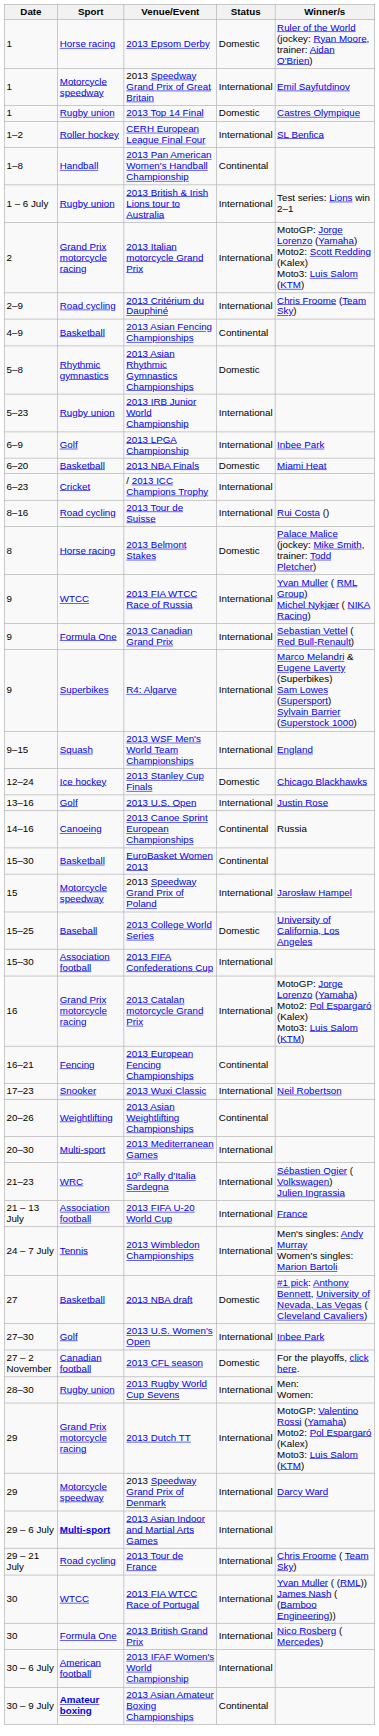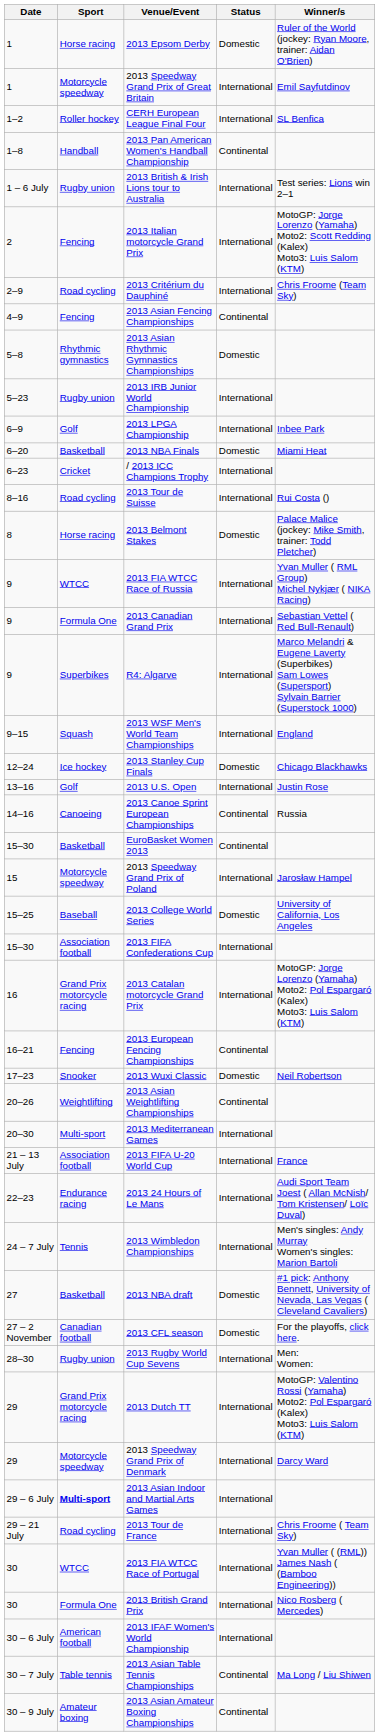 <table class="wikitable sortable">
 <tr>
 <th>Date</th>
 <th>Sport</th>
 <th>Venue/Event</th>
 <th>Status</th>
 <th>Winner/s</th>
 </tr>
 <tr>
 <td>1</td>
 <td><a href='#'>Horse racing</a></td>
 <td> <a href='#'>2013 Epsom Derby</a></td>
 <td>Domestic</td>
 <td> <a href='#'>Ruler of the World</a> (jockey:  <a href='#'>Ryan Moore</a>, trainer:  <a href='#'>Aidan O'Brien</a>)</td>
 </tr>
 <tr>
 <td>1</td>
 <td><a href='#'>Motorcycle speedway</a></td>
 <td> 2013 <a href='#'>Speedway Grand Prix of Great Britain</a></td>
 <td>International</td>
 <td> <a href='#'>Emil Sayfutdinov</a></td>
-</tr>
-<tr>
-<td>1</td>
-<td><a href='#'>Rugby union</a></td>
-<td> <a href='#'>2013 Top 14 Final</a></td>
-<td>Domestic</td>
-<td> <a href='#'>Castres Olympique</a></td>
 </tr>
 <tr>
 <td>1–2</td>
 <td><a href='#'>Roller hockey</a></td>
 <td> <a href='#'>CERH European League Final Four</a></td>
 <td>International</td>
 <td> <a href='#'>SL Benfica</a></td>
 </tr>
 <tr>
 <td>1–8</td>
 <td><a href='#'>Handball</a></td>
 <td> <a href='#'>2013 Pan American Women's Handball Championship</a></td>
 <td>Continental</td>
 <td></td>
 </tr>
 <tr>
 <td>1 – 6 July</td>
 <td><a href='#'>Rugby union</a></td>
 <td> <a href='#'>2013 British & Irish Lions tour to Australia</a></td>
 <td>International</td>
 <td>Test series: <a href='#'>Lions</a> win 2–1</td>
 </tr>
 <tr>
 <td>2</td>
-<td><a href='#'>Grand Prix motorcycle racing</a></td>
+<td><a href='#'>Fencing</a></td>
 <td> <a href='#'>2013 Italian motorcycle Grand Prix</a></td>
 <td>International</td>
 <td>MotoGP:  <a href='#'>Jorge Lorenzo</a> (<a href='#'>Yamaha</a>)<br>Moto2:  <a href='#'>Scott Redding</a> (Kalex)<br>Moto3:  <a href='#'>Luis Salom</a> (<a href='#'>KTM</a>)</td>
 </tr>
 <tr>
 <td>2–9</td>
 <td><a href='#'>Road cycling</a></td>
 <td> <a href='#'>2013 Critérium du Dauphiné</a></td>
 <td>International</td>
 <td> <a href='#'>Chris Froome</a> (<a href='#'>Team Sky</a>)</td>
 </tr>
 <tr>
 <td>4–9</td>
-<td><a href='#'>Basketball</a></td>
+<td><a href='#'>Fencing</a></td>
 <td> <a href='#'>2013 Asian Fencing Championships</a></td>
 <td>Continental</td>
 <td></td>
 </tr>
 <tr>
 <td>5–8</td>
 <td><a href='#'>Rhythmic gymnastics</a></td>
 <td> <a href='#'>2013 Asian Rhythmic Gymnastics Championships</a></td>
 <td>Domestic</td>
 <td></td>
 </tr>
 <tr>
 <td>5–23</td>
 <td><a href='#'>Rugby union</a></td>
 <td> <a href='#'>2013 IRB Junior World Championship</a></td>
 <td>International</td>
 <td></td>
 </tr>
 <tr>
 <td>6–9</td>
 <td><a href='#'>Golf</a></td>
 <td> <a href='#'>2013 LPGA Championship</a></td>
 <td>International</td>
 <td> <a href='#'>Inbee Park</a></td>
 </tr>
 <tr>
 <td>6–20</td>
 <td><a href='#'>Basketball</a></td>
 <td> <a href='#'>2013 NBA Finals</a></td>
 <td>Domestic</td>
 <td> <a href='#'>Miami Heat</a></td>
 </tr>
 <tr>
 <td>6–23</td>
 <td><a href='#'>Cricket</a></td>
 <td>/ <a href='#'>2013 ICC Champions Trophy</a></td>
 <td>International</td>
 <td></td>
 </tr>
 <tr>
 <td>8–16</td>
 <td><a href='#'>Road cycling</a></td>
 <td> <a href='#'>2013 Tour de Suisse</a></td>
 <td>International</td>
 <td> <a href='#'>Rui Costa</a> ()</td>
 </tr>
 <tr>
 <td>8</td>
 <td><a href='#'>Horse racing</a></td>
 <td> <a href='#'>2013 Belmont Stakes</a></td>
 <td>Domestic</td>
 <td> <a href='#'>Palace Malice</a> (jockey:  <a href='#'>Mike Smith</a>, trainer:  <a href='#'>Todd Pletcher</a>)</td>
 </tr>
 <tr>
 <td>9</td>
 <td><a href='#'>WTCC</a></td>
 <td> <a href='#'>2013 FIA WTCC Race of Russia</a></td>
 <td>International</td>
 <td> <a href='#'>Yvan Muller</a> ( <a href='#'>RML Group</a>)<br> <a href='#'>Michel Nykjær</a> ( <a href='#'>NIKA Racing</a>)</td>
 </tr>
 <tr>
 <td>9</td>
 <td><a href='#'>Formula One</a></td>
 <td> <a href='#'>2013 Canadian Grand Prix</a></td>
 <td>International</td>
 <td> <a href='#'>Sebastian Vettel</a> ( <a href='#'>Red Bull-Renault</a>)</td>
 </tr>
 <tr>
 <td>9</td>
 <td><a href='#'>Superbikes</a></td>
 <td> <a href='#'>R4: Algarve</a></td>
 <td>International</td>
 <td> <a href='#'>Marco Melandri</a> &  <a href='#'>Eugene Laverty</a> (Superbikes)<br> <a href='#'>Sam Lowes</a> (<a href='#'>Supersport</a>)<br> <a href='#'>Sylvain Barrier</a> (<a href='#'>Superstock 1000</a>)</td>
 </tr>
 <tr>
 <td>9–15</td>
 <td><a href='#'>Squash</a></td>
 <td> <a href='#'>2013 WSF Men's World Team Championships</a></td>
 <td>International</td>
 <td> <a href='#'>England</a></td>
 </tr>
 <tr>
 <td>12–24</td>
 <td><a href='#'>Ice hockey</a></td>
 <td> <a href='#'>2013 Stanley Cup Finals</a></td>
 <td>Domestic</td>
 <td> <a href='#'>Chicago Blackhawks</a></td>
 </tr>
 <tr>
 <td>13–16</td>
 <td><a href='#'>Golf</a></td>
 <td> <a href='#'>2013 U.S. Open</a></td>
 <td>International</td>
 <td> <a href='#'>Justin Rose</a></td>
 </tr>
 <tr>
 <td>14–16</td>
 <td><a href='#'>Canoeing</a></td>
 <td> <a href='#'>2013 Canoe Sprint European Championships</a></td>
 <td>Continental</td>
 <td> Russia</td>
 </tr>
 <tr>
 <td>15–30</td>
 <td><a href='#'>Basketball</a></td>
 <td> <a href='#'>EuroBasket Women 2013</a></td>
 <td>Continental</td>
 <td></td>
 </tr>
 <tr>
 <td>15</td>
 <td><a href='#'>Motorcycle speedway</a></td>
 <td> 2013 <a href='#'>Speedway Grand Prix of Poland</a></td>
 <td>International</td>
 <td> <a href='#'>Jarosław Hampel</a></td>
 </tr>
 <tr>
 <td>15–25</td>
 <td><a href='#'>Baseball</a></td>
 <td> <a href='#'>2013 College World Series</a></td>
 <td>Domestic</td>
 <td> <a href='#'>University of California, Los Angeles</a></td>
 </tr>
 <tr>
 <td>15–30</td>
 <td><a href='#'>Association football</a></td>
 <td> <a href='#'>2013 FIFA Confederations Cup</a></td>
 <td>International</td>
 <td></td>
 </tr>
 <tr>
 <td>16</td>
 <td><a href='#'>Grand Prix motorcycle racing</a></td>
 <td> <a href='#'>2013 Catalan motorcycle Grand Prix</a></td>
 <td>International</td>
 <td>MotoGP:  <a href='#'>Jorge Lorenzo</a> (<a href='#'>Yamaha</a>)<br>Moto2:  <a href='#'>Pol Espargaró</a> (Kalex)<br>Moto3:  <a href='#'>Luis Salom</a> (<a href='#'>KTM</a>)</td>
 </tr>
 <tr>
 <td>16–21</td>
 <td><a href='#'>Fencing</a></td>
 <td> <a href='#'>2013 European Fencing Championships</a></td>
 <td>Continental</td>
 <td></td>
 </tr>
 <tr>
 <td>17–23</td>
 <td><a href='#'>Snooker</a></td>
 <td> <a href='#'>2013 Wuxi Classic</a></td>
-<td>International</td>
+<td>Domestic</td>
 <td> <a href='#'>Neil Robertson</a></td>
 </tr>
 <tr>
 <td>20–26</td>
 <td><a href='#'>Weightlifting</a></td>
 <td> <a href='#'>2013 Asian Weightlifting Championships</a></td>
 <td>Continental</td>
 <td></td>
 </tr>
 <tr>
 <td>20–30</td>
 <td><a href='#'>Multi-sport</a></td>
 <td> <a href='#'>2013 Mediterranean Games</a></td>
 <td>International</td>
 <td></td>
 </tr>
 <tr>
-<td>21–23</td>
-<td><a href='#'>WRC</a></td>
-<td> <a href='#'>10º Rally d'Italia Sardegna</a></td>
-<td>International</td>
-<td> <a href='#'>Sébastien Ogier</a> ( <a href='#'>Volkswagen</a>)<br> <a href='#'>Julien Ingrassia</a></td>
-</tr>
-<tr>
 <td>21 – 13 July</td>
 <td><a href='#'>Association football</a></td>
 <td> <a href='#'>2013 FIFA U-20 World Cup</a></td>
 <td>International</td>
 <td> <a href='#'>France</a></td>
+</tr>
+<tr>
+<td>22–23</td>
+<td><a href='#'>Endurance racing</a></td>
+<td> <a href='#'>2013 24 Hours of Le Mans</a></td>
+<td>International</td>
+<td> <a href='#'>Audi Sport Team Joest</a> ( <a href='#'>Allan McNish</a>/ <a href='#'>Tom Kristensen</a>/ <a href='#'>Loïc Duval</a>)</td>
 </tr>
 <tr>
 <td>24 – 7 July</td>
 <td><a href='#'>Tennis</a></td>
 <td> <a href='#'>2013 Wimbledon Championships</a></td>
 <td>International</td>
 <td>Men's singles: <a href='#'>Andy Murray</a><br>Women's singles:  <a href='#'>Marion Bartoli</a></td>
 </tr>
 <tr>
 <td>27</td>
 <td><a href='#'>Basketball</a></td>
 <td> <a href='#'>2013 NBA draft</a></td>
 <td>Domestic</td>
 <td><a href='#'>#1 pick</a>:  <a href='#'>Anthony Bennett</a>,  <a href='#'>University of Nevada, Las Vegas</a> ( <a href='#'>Cleveland Cavaliers</a>)</td>
-</tr>
-<tr>
-<td>27–30</td>
-<td><a href='#'>Golf</a></td>
-<td> <a href='#'>2013 U.S. Women's Open</a></td>
-<td>International</td>
-<td> <a href='#'>Inbee Park</a></td>
 </tr>
 <tr>
 <td>27 – 2 November</td>
 <td><a href='#'>Canadian football</a></td>
 <td> <a href='#'>2013 CFL season</a></td>
 <td>Domestic</td>
 <td>For the playoffs, <a href='#'>click here</a>.</td>
 </tr>
 <tr>
 <td>28–30</td>
 <td><a href='#'>Rugby union</a></td>
 <td> <a href='#'>2013 Rugby World Cup Sevens</a></td>
 <td>International</td>
 <td>Men: <br>Women: </td>
 </tr>
 <tr>
 <td>29</td>
 <td><a href='#'>Grand Prix motorcycle racing</a></td>
 <td> <a href='#'>2013 Dutch TT</a></td>
 <td>International</td>
 <td>MotoGP:  <a href='#'>Valentino Rossi</a> (<a href='#'>Yamaha</a>)<br>Moto2:  <a href='#'>Pol Espargaró</a> (Kalex)<br>Moto3:  <a href='#'>Luis Salom</a> (<a href='#'>KTM</a>)</td>
 </tr>
 <tr>
 <td>29</td>
 <td><a href='#'>Motorcycle speedway</a></td>
 <td> 2013 <a href='#'>Speedway Grand Prix of Denmark</a></td>
 <td>International</td>
 <td> <a href='#'>Darcy Ward</a></td>
 </tr>
 <tr>
 <td>29 – 6 July</td>
 <td><strong><a href='#'>Multi-sport</a></strong></td>
 <td> <a href='#'>2013 Asian Indoor and Martial Arts Games</a></td>
 <td>International</td>
 <td></td>
 </tr>
 <tr>
 <td>29 – 21 July</td>
 <td><a href='#'>Road cycling</a></td>
 <td> <a href='#'>2013 Tour de France</a></td>
 <td>International</td>
 <td> <a href='#'>Chris Froome</a> ( <a href='#'>Team Sky</a>)</td>
 </tr>
 <tr>
 <td>30</td>
 <td><a href='#'>WTCC</a></td>
 <td> <a href='#'>2013 FIA WTCC Race of Portugal</a></td>
 <td>International</td>
 <td> <a href='#'>Yvan Muller</a> ( (<a href='#'>RML</a>))<br> <a href='#'>James Nash</a> ( (<a href='#'>Bamboo Engineering</a>))</td>
 </tr>
 <tr>
 <td>30</td>
 <td><a href='#'>Formula One</a></td>
 <td> <a href='#'>2013 British Grand Prix</a></td>
 <td>International</td>
 <td> <a href='#'>Nico Rosberg</a> ( <a href='#'>Mercedes</a>)</td>
 </tr>
 <tr>
 <td>30 – 6 July</td>
 <td><a href='#'>American football</a></td>
 <td> <a href='#'>2013 IFAF Women's World Championship</a></td>
 <td>International</td>
 <td></td>
 </tr>
 <tr>
+<td>30 – 7 July</td>
+<td><a href='#'>Table tennis</a></td>
+<td> <a href='#'>2013 Asian Table Tennis Championships</a></td>
+<td>Continental</td>
+<td> <a href='#'>Ma Long</a> /  <a href='#'>Liu Shiwen</a></td>
+</tr>
+<tr>
 <td>30 – 9 July</td>
-<td><strong><a href='#'>Amateur boxing</a></strong></td>
+<td><a href='#'>Amateur boxing</a></td>
 <td> <a href='#'>2013 Asian Amateur Boxing Championships</a></td>
 <td>Continental</td>
 <td></td>
 </tr>
 </table>
